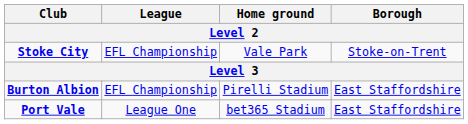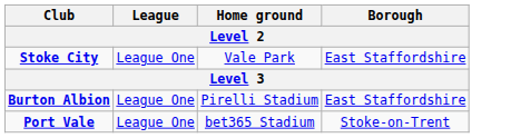 <table class="wikitable" border="1" style="text-align:center;">
 <tr>
 <th>Club</th>
 <th>League</th>
 <th>Home ground</th>
 <th>Borough</th>
 </tr>
 <tr>
 <th colspan=5><a href='#'>Level</a> 2</th>
 </tr>
 <tr>
 <td><strong><a href='#'>Stoke City</a></strong></td>
-<td><a href='#'>EFL Championship</a></td>
+<td><a href='#'>League One</a></td>
 <td><a href='#'>Vale Park</a></td>
-<td><a href='#'>Stoke-on-Trent</a></td>
+<td><a href='#'>East Staffordshire</a></td>
 </tr>
 <tr>
 <th colspan=5><a href='#'>Level</a> 3</th>
 </tr>
 <tr>
 <td><strong><a href='#'>Burton Albion</a></strong></td>
-<td><a href='#'>EFL Championship</a></td>
+<td><a href='#'>League One</a></td>
 <td><a href='#'>Pirelli Stadium</a></td>
 <td><a href='#'>East Staffordshire</a></td>
 </tr>
 <tr>
 <td><strong><a href='#'>Port Vale</a></strong></td>
 <td><a href='#'>League One</a></td>
 <td><a href='#'>bet365 Stadium</a></td>
-<td><a href='#'>East Staffordshire</a></td>
+<td><a href='#'>Stoke-on-Trent</a></td>
 </tr>
 </table>
